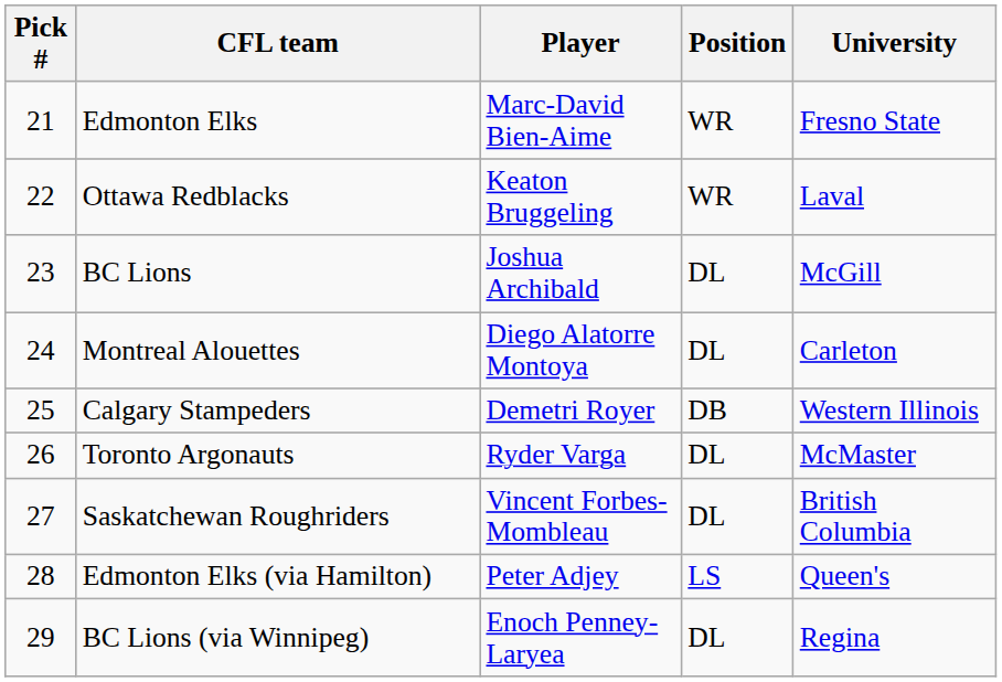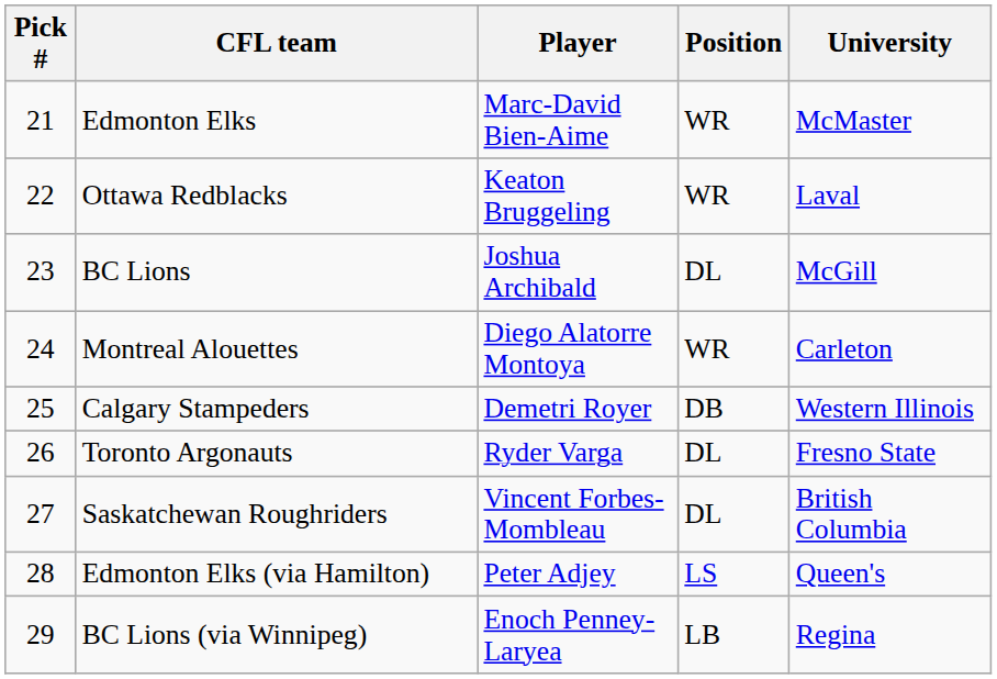 <table class="wikitable" style="width: 90%">
 <tr>
 <th width=7%>Pick #</th>
 <th width=40%>CFL team</th>
 <th width=20%>Player</th>
 <th width=8%>Position</th>
 <th width=20%>University</th>
 </tr>
 <tr>
 <td align=center>21</td>
 <td>Edmonton Elks</td>
 <td><a href='#'>Marc-David Bien-Aime</a></td>
 <td>WR</td>
-<td><a href='#'>Fresno State</a></td>
+<td><a href='#'>McMaster</a></td>
 </tr>
 <tr>
 <td align=center>22</td>
 <td>Ottawa Redblacks</td>
 <td><a href='#'>Keaton Bruggeling</a></td>
 <td>WR</td>
 <td><a href='#'>Laval</a></td>
 </tr>
 <tr>
 <td align=center>23</td>
 <td>BC Lions</td>
 <td><a href='#'>Joshua Archibald</a></td>
 <td>DL</td>
 <td><a href='#'>McGill</a></td>
 </tr>
 <tr>
 <td align=center>24</td>
 <td>Montreal Alouettes</td>
 <td><a href='#'>Diego Alatorre Montoya</a></td>
-<td>DL</td>
+<td>WR</td>
 <td><a href='#'>Carleton</a></td>
 </tr>
 <tr>
 <td align=center>25</td>
 <td>Calgary Stampeders</td>
 <td><a href='#'>Demetri Royer</a></td>
 <td>DB</td>
 <td><a href='#'>Western Illinois</a></td>
 </tr>
 <tr>
 <td align=center>26</td>
 <td>Toronto Argonauts</td>
 <td><a href='#'>Ryder Varga</a></td>
 <td>DL</td>
-<td><a href='#'>McMaster</a></td>
+<td><a href='#'>Fresno State</a></td>
 </tr>
 <tr>
 <td align=center>27</td>
 <td>Saskatchewan Roughriders</td>
 <td><a href='#'>Vincent Forbes-Mombleau</a></td>
 <td>DL</td>
 <td><a href='#'>British Columbia</a></td>
 </tr>
 <tr>
 <td align=center>28</td>
 <td>Edmonton Elks (via Hamilton)</td>
 <td><a href='#'>Peter Adjey</a></td>
 <td><a href='#'>LS</a></td>
 <td><a href='#'>Queen's</a></td>
 </tr>
 <tr>
 <td align=center>29</td>
 <td>BC Lions (via Winnipeg)</td>
 <td><a href='#'>Enoch Penney-Laryea</a></td>
-<td>DL</td>
+<td>LB</td>
 <td><a href='#'>Regina</a></td>
 </tr>
 </table>
